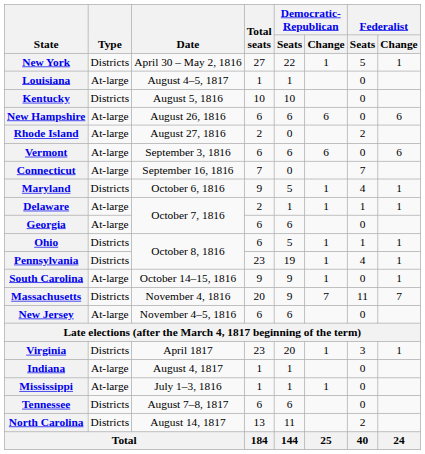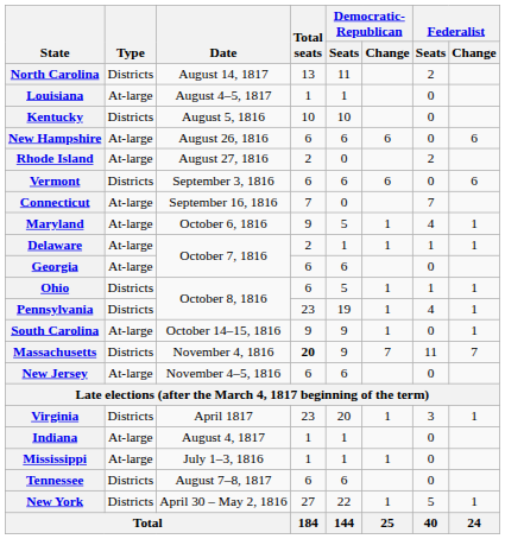 <table class="wikitable sortable" style="text-align:center">
 <tr valign=bottom>
 <th rowspan=2>State</th>
 <th rowspan=2>Type</th>
 <th rowspan=2>Date</th>
 <th rowspan=2>Total<br>seats</th>
 <th colspan=2 ><a href='#'>Democratic-<br>Republican</a></th>
 <th colspan=2 ><a href='#'>Federalist</a></th>
 </tr>
 <tr>
 <th>Seats</th>
 <th>Change</th>
 <th>Seats</th>
 <th>Change</th>
 </tr>
 <tr>
-<th><a href='#'>New York</a></th>
+<th><a href='#'>North Carolina</a></th>
 <td>Districts</td>
-<td>April 30 – May 2, 1816</td>
-<td>27</td>
-<td>22</td>
-<td>1</td>
-<td>5</td>
-<td>1</td>
+<td>August 14, 1817</td>
+<td>13</td>
+<td>11</td>
+<td></td>
+<td>2</td>
+<td></td>
 </tr>
 <tr>
 <th><a href='#'>Louisiana</a></th>
 <td>At-large</td>
 <td>August 4–5, 1817</td>
 <td>1</td>
 <td>1</td>
 <td></td>
 <td>0</td>
 <td></td>
 </tr>
 <tr>
 <th><a href='#'>Kentucky</a></th>
 <td>Districts</td>
 <td>August 5, 1816</td>
 <td>10</td>
 <td>10</td>
 <td></td>
 <td>0</td>
 <td></td>
 </tr>
 <tr>
 <th><a href='#'>New Hampshire</a></th>
 <td>At-large</td>
 <td>August 26, 1816</td>
 <td>6</td>
 <td>6</td>
 <td>6</td>
 <td>0</td>
 <td>6</td>
 </tr>
 <tr>
 <th><a href='#'>Rhode Island</a></th>
 <td>At-large</td>
 <td>August 27, 1816</td>
 <td>2</td>
 <td>0</td>
 <td></td>
 <td>2</td>
 <td></td>
 </tr>
 <tr>
 <th><a href='#'>Vermont</a></th>
-<td>At-large</td>
+<td>Districts</td>
 <td>September 3, 1816</td>
 <td>6</td>
 <td>6</td>
 <td>6</td>
 <td>0</td>
 <td>6</td>
 </tr>
 <tr>
 <th><a href='#'>Connecticut</a></th>
 <td>At-large</td>
 <td>September 16, 1816</td>
 <td>7</td>
 <td>0</td>
 <td></td>
 <td>7</td>
 <td></td>
 </tr>
 <tr>
 <th><a href='#'>Maryland</a></th>
-<td>Districts</td>
+<td>At-large</td>
 <td>October 6, 1816</td>
 <td>9</td>
 <td>5</td>
 <td>1</td>
 <td>4</td>
 <td>1</td>
 </tr>
 <tr>
 <th><a href='#'>Delaware</a></th>
 <td>At-large</td>
 <td rowspan=2>October 7, 1816</td>
 <td>2</td>
 <td>1</td>
 <td>1</td>
 <td>1</td>
 <td>1</td>
 </tr>
 <tr>
 <th><a href='#'>Georgia</a></th>
 <td>At-large</td>
 <td>6</td>
 <td>6</td>
 <td></td>
 <td>0</td>
 <td></td>
 </tr>
 <tr>
 <th><a href='#'>Ohio</a></th>
 <td>Districts</td>
 <td rowspan=2>October 8, 1816</td>
 <td>6</td>
 <td>5</td>
 <td>1</td>
 <td>1</td>
 <td>1</td>
 </tr>
 <tr>
 <th><a href='#'>Pennsylvania</a></th>
 <td>Districts</td>
 <td>23</td>
 <td>19</td>
 <td>1</td>
 <td>4</td>
 <td>1</td>
 </tr>
 <tr>
 <th><a href='#'>South Carolina</a></th>
 <td>At-large</td>
 <td>October 14–15, 1816</td>
 <td>9</td>
 <td>9</td>
 <td>1</td>
 <td>0</td>
 <td>1</td>
 </tr>
 <tr>
 <th><a href='#'>Massachusetts</a></th>
 <td>Districts</td>
 <td>November 4, 1816</td>
-<td>20</td>
+<td><strong>20</strong></td>
 <td>9</td>
 <td>7</td>
 <td>11</td>
 <td>7</td>
 </tr>
 <tr>
 <th><a href='#'>New Jersey</a></th>
 <td>At-large</td>
 <td>November 4–5, 1816</td>
 <td>6</td>
 <td>6</td>
 <td></td>
 <td>0</td>
 <td></td>
 </tr>
 <tr>
 <th colspan=8>Late elections (after the March 4, 1817 beginning of the term)</th>
 </tr>
 <tr>
 <th><a href='#'>Virginia</a></th>
 <td>Districts</td>
 <td>April 1817</td>
 <td>23</td>
 <td>20</td>
 <td>1</td>
 <td>3</td>
 <td>1</td>
 </tr>
 <tr>
 <th><a href='#'>Indiana</a></th>
 <td>At-large</td>
 <td>August 4, 1817</td>
 <td>1</td>
 <td>1</td>
 <td></td>
 <td>0</td>
 <td></td>
 </tr>
 <tr>
 <th><a href='#'>Mississippi</a></th>
 <td>At-large</td>
 <td>July 1–3, 1816</td>
 <td>1</td>
 <td>1</td>
 <td>1</td>
 <td>0</td>
 <td></td>
 </tr>
 <tr>
 <th><a href='#'>Tennessee</a></th>
 <td>Districts</td>
 <td>August 7–8, 1817</td>
 <td>6</td>
 <td>6</td>
 <td></td>
 <td>0</td>
 <td></td>
 </tr>
 <tr>
-<th><a href='#'>North Carolina</a></th>
+<th><a href='#'>New York</a></th>
 <td>Districts</td>
-<td>August 14, 1817</td>
-<td>13</td>
-<td>11</td>
-<td></td>
-<td>2</td>
-<td></td>
+<td>April 30 – May 2, 1816</td>
+<td>27</td>
+<td>22</td>
+<td>1</td>
+<td>5</td>
+<td>1</td>
 </tr>
 <tr>
 <th colspan=3 align=center>Total</th>
 <th>184</th>
 <th>144<br></th>
 <th>25</th>
 <th>40<br></th>
 <th>24</th>
 </tr>
 </table>
